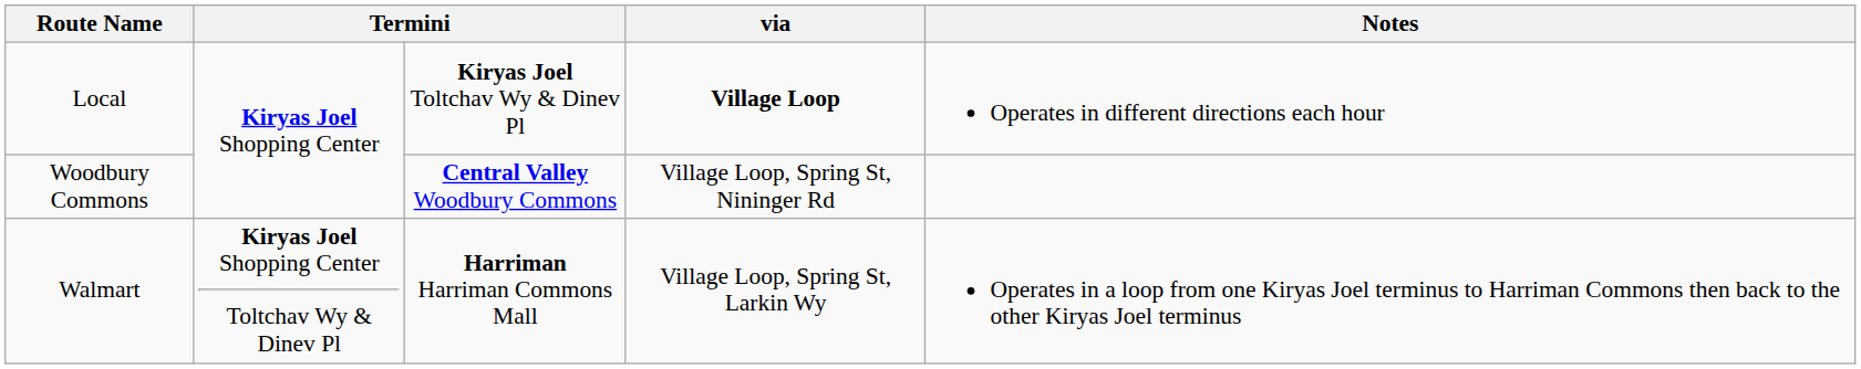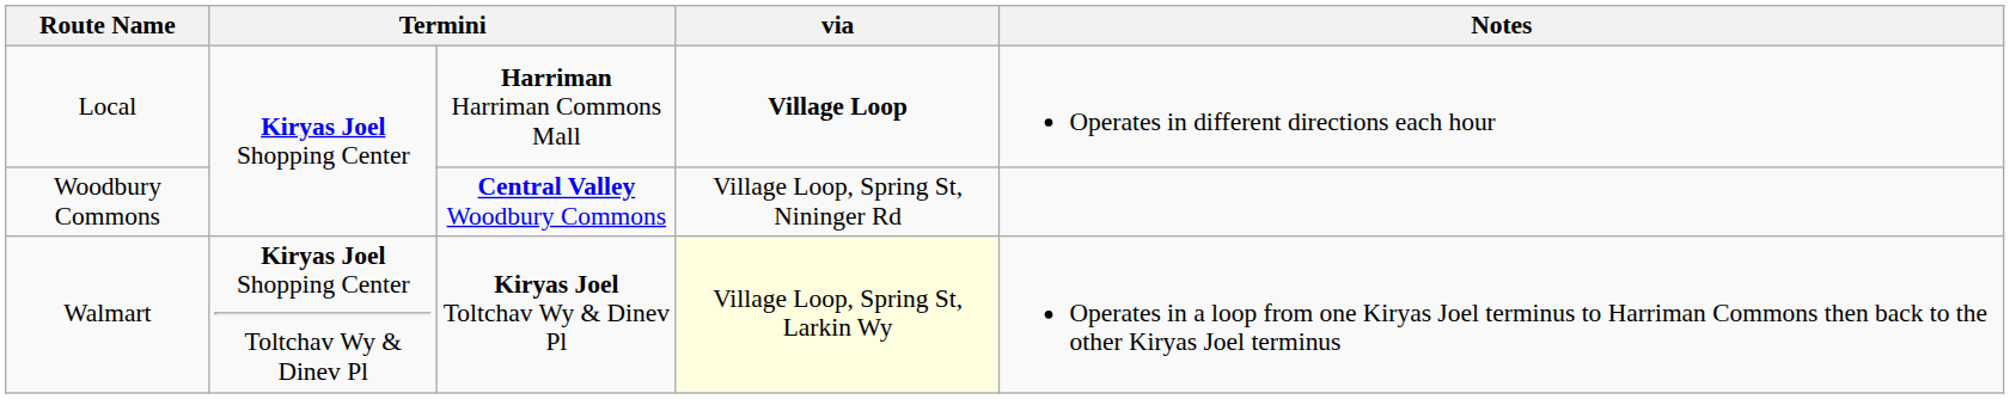 <table class="wikitable">
 <tr>
 <th>Route Name</th>
 <th colspan="2">Termini</th>
 <th>via</th>
 <th>Notes</th>
 </tr>
 <tr style="text-align:center;">
 <td>Local</td>
 <td rowspan="2"><strong><a href='#'>Kiryas Joel</a></strong><br>Shopping Center</td>
-<td><strong>Kiryas Joel</strong><br>Toltchav Wy & Dinev Pl</td>
+<td><strong>Harriman</strong><br>Harriman Commons Mall</td>
 <td><strong>Village Loop</strong></td>
 <td align=left><br><ul><li>Operates in different directions each hour</li></ul></td>
 </tr>
 <tr style="text-align:center;">
 <td>Woodbury Commons</td>
 <td><strong><a href='#'>Central Valley</a></strong><br><a href='#'>Woodbury Commons</a></td>
 <td>Village Loop, Spring St, Nininger Rd</td>
 <td align=left></td>
 </tr>
 <tr style="text-align:center;">
 <td>Walmart</td>
 <td><strong>Kiryas Joel</strong><br>Shopping Center<hr>Toltchav Wy & Dinev Pl</td>
-<td><strong>Harriman</strong><br>Harriman Commons Mall</td>
-<td>Village Loop, Spring St, Larkin Wy</td>
+<td><strong>Kiryas Joel</strong><br>Toltchav Wy & Dinev Pl</td>
+<td style="background: lightyellow;">Village Loop, Spring St, Larkin Wy</td>
 <td align=left><br><ul><li>Operates in a loop from one Kiryas Joel terminus to Harriman Commons then back to the other Kiryas Joel terminus</li></ul></td>
 </tr>
 </table>
